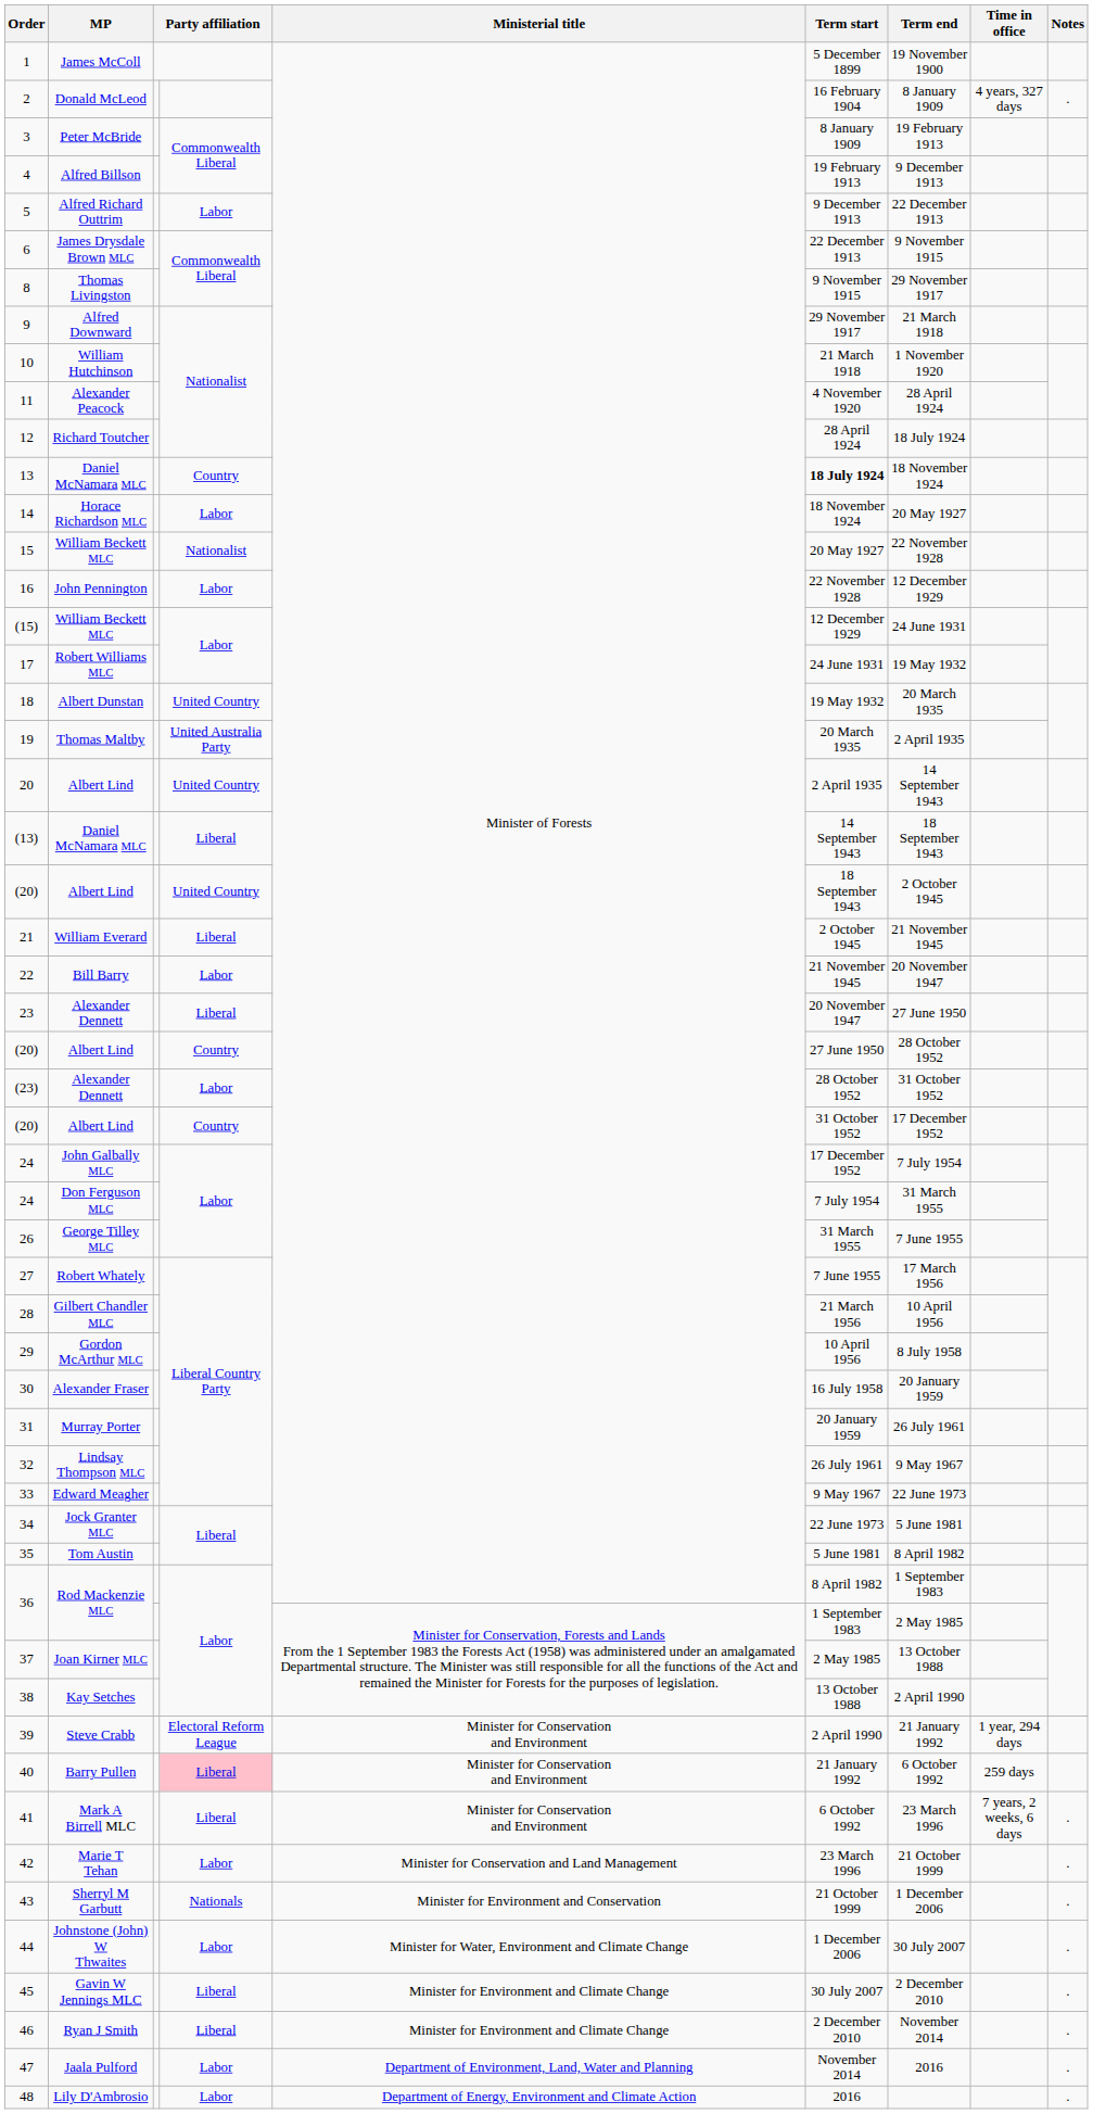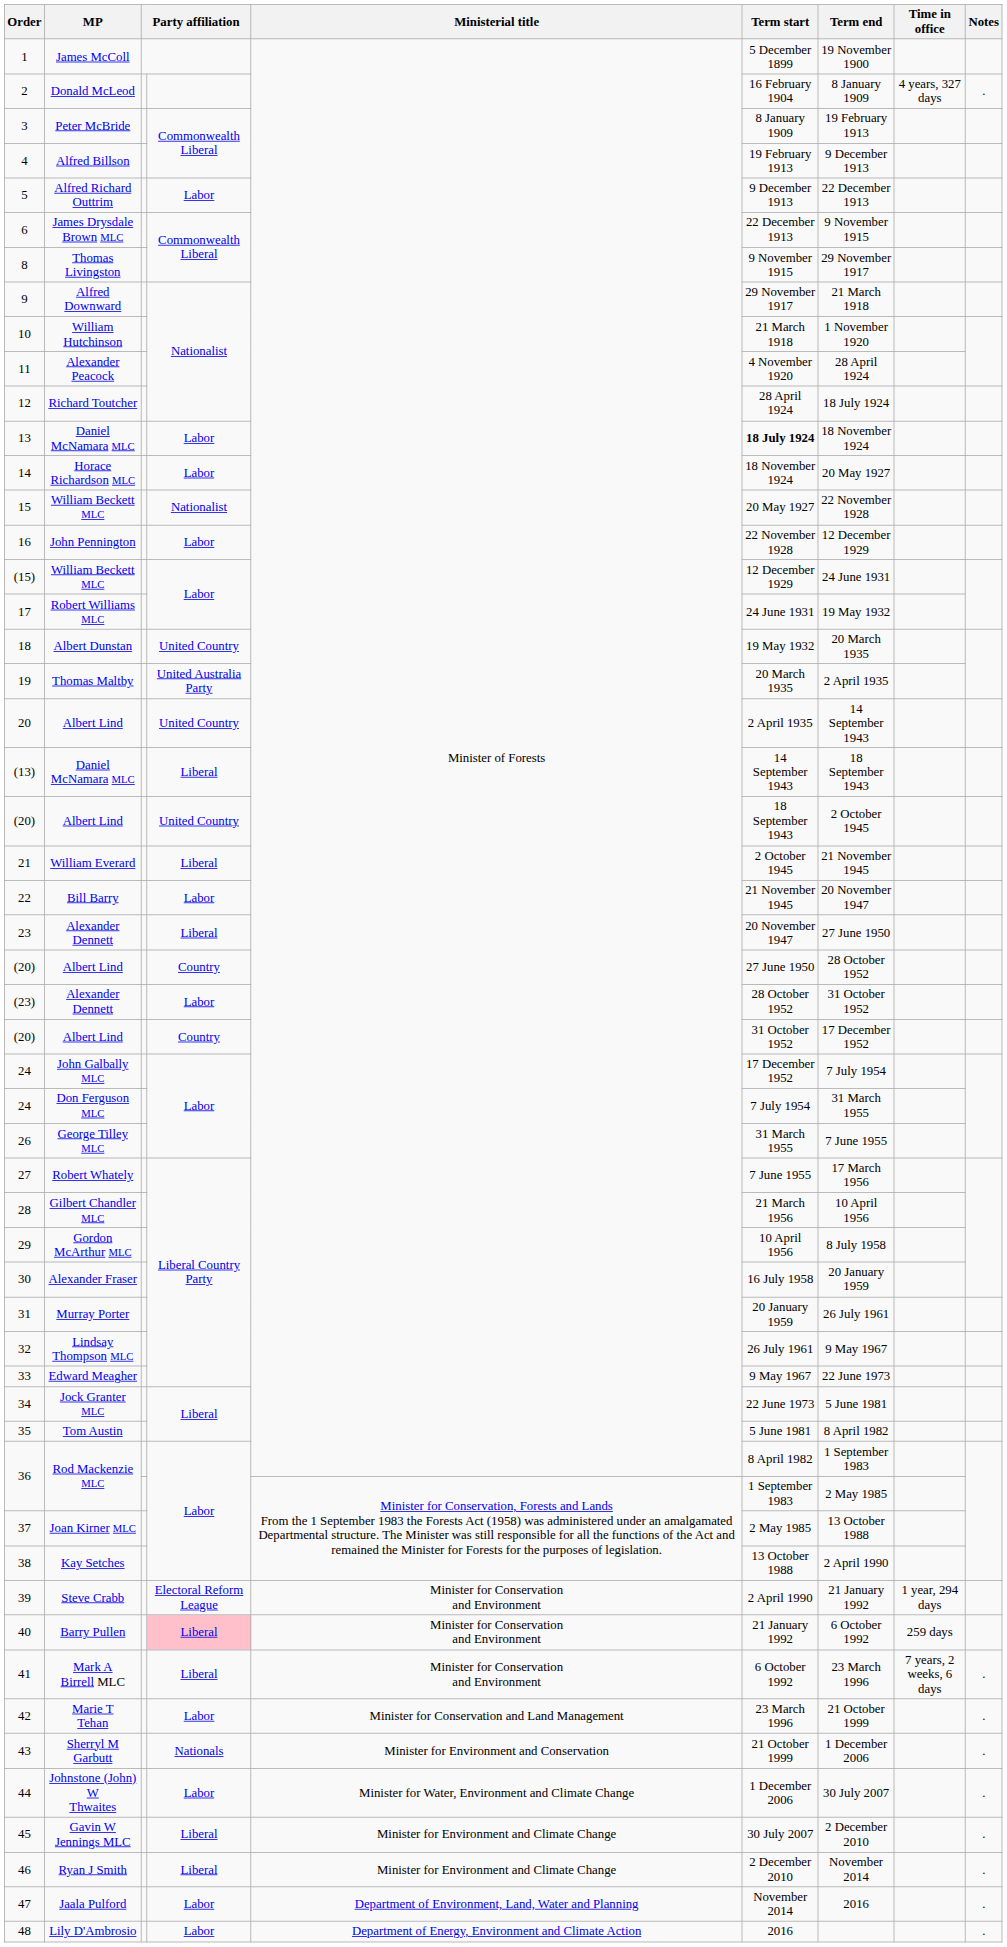 <table class="wikitable" style="text-align:center">
 <tr>
 <th>Order</th>
 <th>MP</th>
 <th colspan="2">Party affiliation</th>
 <th>Ministerial title</th>
 <th>Term start</th>
 <th>Term end</th>
 <th>Time in office</th>
 <th>Notes</th>
 </tr>
 <tr>
 <td>1</td>
 <td><a href='#'>James McColl</a> </td>
 <td colspan="2"></td>
 <td rowspan="41">Minister of Forests</td>
 <td>5 December 1899</td>
 <td>19 November 1900</td>
 <td></td>
 <td></td>
 </tr>
 <tr>
 <td>2</td>
 <td><a href='#'>Donald McLeod</a></td>
 <td></td>
 <td></td>
 <td>16 February 1904</td>
 <td>8 January 1909</td>
 <td>4 years, 327 days</td>
 <td>.</td>
 </tr>
 <tr>
 <td>3</td>
 <td><a href='#'>Peter McBride</a> </td>
 <td></td>
 <td rowspan="2"><a href='#'>Commonwealth Liberal</a></td>
 <td>8 January 1909</td>
 <td>19 February 1913</td>
 <td></td>
 <td></td>
 </tr>
 <tr>
 <td>4</td>
 <td><a href='#'>Alfred Billson</a> </td>
 <td></td>
 <td>19 February 1913</td>
 <td>9 December 1913</td>
 <td></td>
 <td></td>
 </tr>
 <tr>
 <td>5</td>
 <td><a href='#'>Alfred Richard Outtrim</a> </td>
 <td></td>
 <td><a href='#'>Labor</a></td>
 <td>9 December 1913</td>
 <td>22 December 1913</td>
 <td></td>
 <td></td>
 </tr>
 <tr>
 <td>6</td>
 <td><a href='#'>James Drysdale Brown</a> <a href='#'><small>MLC</small></a></td>
 <td></td>
 <td rowspan="2"><a href='#'>Commonwealth Liberal</a></td>
 <td>22 December 1913</td>
 <td>9 November 1915</td>
 <td></td>
 <td></td>
 </tr>
 <tr>
 <td>8</td>
 <td><a href='#'>Thomas Livingston</a> </td>
 <td></td>
 <td>9 November 1915</td>
 <td>29 November 1917</td>
 <td></td>
 <td></td>
 </tr>
 <tr>
 <td>9</td>
 <td><a href='#'>Alfred Downward</a> </td>
 <td></td>
 <td rowspan="4"><a href='#'> Nationalist</a></td>
 <td>29 November 1917</td>
 <td>21 March 1918</td>
 <td></td>
 <td></td>
 </tr>
 <tr>
 <td>10</td>
 <td><a href='#'>William Hutchinson</a> </td>
 <td></td>
 <td>21 March 1918</td>
 <td>1 November 1920</td>
 <td></td>
 <td rowspan="2"></td>
 </tr>
 <tr>
 <td>11</td>
 <td><a href='#'>Alexander Peacock</a> </td>
 <td></td>
 <td>4 November 1920</td>
 <td>28 April 1924</td>
 <td></td>
 </tr>
 <tr>
 <td>12</td>
 <td><a href='#'>Richard Toutcher</a> </td>
 <td></td>
 <td>28 April 1924</td>
 <td>18 July 1924</td>
 <td></td>
 <td></td>
 </tr>
 <tr>
 <td>13</td>
 <td><a href='#'>Daniel McNamara</a> <a href='#'><small>MLC</small></a></td>
 <td></td>
-<td><a href='#'>Country</a></td>
+<td><a href='#'>Labor</a></td>
 <td><strong>18 July 1924</strong></td>
 <td>18 November 1924</td>
 <td></td>
 <td></td>
 </tr>
 <tr>
 <td>14</td>
 <td><a href='#'>Horace Richardson</a> <a href='#'><small>MLC</small></a></td>
 <td></td>
 <td><a href='#'>Labor</a></td>
 <td>18 November 1924</td>
 <td>20 May 1927</td>
 <td></td>
 <td></td>
 </tr>
 <tr>
 <td>15</td>
 <td><a href='#'>William Beckett</a> <a href='#'><small>MLC</small></a></td>
 <td></td>
 <td><a href='#'> Nationalist</a></td>
 <td>20 May 1927</td>
 <td>22 November 1928</td>
 <td></td>
 <td></td>
 </tr>
 <tr>
 <td>16</td>
 <td><a href='#'>John Pennington</a> </td>
 <td></td>
 <td><a href='#'>Labor</a></td>
 <td>22 November 1928</td>
 <td>12 December 1929</td>
 <td></td>
 <td></td>
 </tr>
 <tr>
 <td>(15)</td>
 <td><a href='#'>William Beckett</a> <a href='#'><small>MLC</small></a></td>
 <td></td>
 <td rowspan="2"><a href='#'>Labor</a></td>
 <td>12 December 1929</td>
 <td>24 June 1931</td>
 <td></td>
 <td rowspan="2"></td>
 </tr>
 <tr>
 <td>17</td>
 <td><a href='#'>Robert Williams</a> <a href='#'><small>MLC</small></a></td>
 <td></td>
 <td>24 June 1931</td>
 <td>19 May 1932</td>
 <td></td>
 </tr>
 <tr>
 <td>18</td>
 <td><a href='#'>Albert Dunstan</a> </td>
 <td></td>
 <td><a href='#'>United Country</a></td>
 <td>19 May 1932</td>
 <td>20 March 1935</td>
 <td></td>
 <td rowspan="2"></td>
 </tr>
 <tr>
 <td>19</td>
 <td><a href='#'>Thomas Maltby</a> </td>
 <td></td>
 <td><a href='#'>United Australia Party</a></td>
 <td>20 March 1935</td>
 <td>2 April 1935</td>
 <td></td>
 </tr>
 <tr>
 <td>20</td>
 <td><a href='#'>Albert Lind</a> </td>
 <td></td>
 <td><a href='#'>United Country</a></td>
 <td>2 April 1935</td>
 <td>14 September 1943</td>
 <td></td>
 <td></td>
 </tr>
 <tr>
 <td>(13)</td>
 <td><a href='#'>Daniel McNamara</a> <a href='#'><small>MLC</small></a></td>
 <td></td>
 <td><a href='#'>Liberal</a></td>
 <td>14 September 1943</td>
 <td>18 September 1943</td>
 <td></td>
 <td></td>
 </tr>
 <tr>
 <td>(20)</td>
 <td><a href='#'>Albert Lind</a> </td>
 <td></td>
 <td><a href='#'>United Country</a></td>
 <td>18 September 1943</td>
 <td>2 October 1945</td>
 <td></td>
 <td></td>
 </tr>
 <tr>
 <td>21</td>
 <td><a href='#'>William Everard</a> </td>
 <td></td>
 <td><a href='#'>Liberal</a></td>
 <td>2 October 1945</td>
 <td>21 November 1945</td>
 <td></td>
 <td></td>
 </tr>
 <tr>
 <td>22</td>
 <td><a href='#'>Bill Barry</a> </td>
 <td></td>
 <td><a href='#'>Labor</a></td>
 <td>21 November 1945</td>
 <td>20 November 1947</td>
 <td></td>
 <td></td>
 </tr>
 <tr>
 <td>23</td>
 <td><a href='#'>Alexander Dennett</a> </td>
 <td></td>
 <td><a href='#'>Liberal</a></td>
 <td>20 November 1947</td>
 <td>27 June 1950</td>
 <td></td>
 <td></td>
 </tr>
 <tr>
 <td>(20)</td>
 <td><a href='#'>Albert Lind</a> </td>
 <td></td>
 <td><a href='#'>Country</a></td>
 <td>27 June 1950</td>
 <td>28 October 1952</td>
 <td></td>
 <td></td>
 </tr>
 <tr>
 <td>(23)</td>
 <td><a href='#'>Alexander Dennett</a> </td>
 <td></td>
 <td><a href='#'>Labor</a></td>
 <td>28 October 1952</td>
 <td>31 October 1952</td>
 <td></td>
 <td></td>
 </tr>
 <tr>
 <td>(20)</td>
 <td><a href='#'>Albert Lind</a> </td>
 <td></td>
 <td><a href='#'>Country</a></td>
 <td>31 October 1952</td>
 <td>17 December 1952</td>
 <td></td>
 <td></td>
 </tr>
 <tr>
 <td>24</td>
 <td><a href='#'>John Galbally</a> <a href='#'><small>MLC</small></a></td>
 <td></td>
 <td rowspan="3"><a href='#'>Labor</a></td>
 <td>17 December 1952</td>
 <td>7 July 1954</td>
 <td></td>
 <td rowspan="3"></td>
 </tr>
 <tr>
 <td>24</td>
 <td><a href='#'>Don Ferguson</a> <a href='#'><small>MLC</small></a></td>
 <td></td>
 <td>7 July 1954</td>
 <td>31 March 1955</td>
 <td></td>
 </tr>
 <tr>
 <td>26</td>
 <td><a href='#'>George Tilley</a> <a href='#'><small>MLC</small></a></td>
 <td></td>
 <td>31 March 1955</td>
 <td>7 June 1955</td>
 <td></td>
 </tr>
 <tr>
 <td>27</td>
 <td><a href='#'>Robert Whately</a> </td>
 <td></td>
 <td rowspan="7"><a href='#'>Liberal Country Party</a></td>
 <td>7 June 1955</td>
 <td>17 March 1956</td>
 <td></td>
 <td rowspan="4"></td>
 </tr>
 <tr>
 <td>28</td>
 <td><a href='#'>Gilbert Chandler</a> <a href='#'><small>MLC</small></a></td>
 <td></td>
 <td>21 March 1956</td>
 <td>10 April 1956</td>
 <td></td>
 </tr>
 <tr>
 <td>29</td>
 <td><a href='#'>Gordon McArthur</a> <a href='#'><small>MLC</small></a></td>
 <td></td>
 <td>10 April 1956</td>
 <td>8 July 1958</td>
 <td></td>
 </tr>
 <tr>
 <td>30</td>
 <td><a href='#'>Alexander Fraser</a> </td>
 <td></td>
 <td>16 July 1958</td>
 <td>20 January 1959</td>
 <td></td>
 </tr>
 <tr>
 <td>31</td>
 <td><a href='#'>Murray Porter</a> </td>
 <td></td>
 <td>20 January 1959</td>
 <td>26 July 1961</td>
 <td></td>
 <td></td>
 </tr>
 <tr>
 <td>32</td>
 <td><a href='#'>Lindsay Thompson</a> <a href='#'><small>MLC</small></a></td>
 <td></td>
 <td>26 July 1961</td>
 <td>9 May 1967</td>
 <td></td>
 <td></td>
 </tr>
 <tr>
 <td>33</td>
 <td><a href='#'>Edward Meagher</a> </td>
 <td></td>
 <td>9 May 1967</td>
 <td>22 June 1973</td>
 <td></td>
 <td></td>
 </tr>
 <tr>
 <td>34</td>
 <td><a href='#'>Jock Granter</a> <a href='#'><small>MLC</small></a></td>
 <td></td>
 <td rowspan="2"><a href='#'>Liberal</a></td>
 <td>22 June 1973</td>
 <td>5 June 1981</td>
 <td></td>
 <td></td>
 </tr>
 <tr>
 <td>35</td>
 <td><a href='#'>Tom Austin</a> </td>
 <td></td>
 <td>5 June 1981</td>
 <td>8 April 1982</td>
 <td></td>
 <td></td>
 </tr>
 <tr>
 <td rowspan="2">36</td>
 <td rowspan="2"><a href='#'>Rod Mackenzie</a> <a href='#'><small>MLC</small></a></td>
 <td></td>
 <td rowspan="4"><a href='#'>Labor</a></td>
 <td>8 April 1982</td>
 <td>1 September 1983</td>
 <td></td>
 <td rowspan="4"></td>
 </tr>
 <tr>
 <td></td>
 <td rowspan="3"><a href='#'>Minister for Conservation, Forests and Lands</a><br>From the 1 September 1983 the Forests Act (1958) was administered under an amalgamated Departmental structure. The Minister was still responsible for all the functions of the Act and remained the Minister for Forests for the purposes of legislation.</td>
 <td>1 September 1983</td>
 <td>2 May 1985</td>
 <td></td>
 </tr>
 <tr>
 <td>37</td>
 <td><a href='#'>Joan Kirner</a> <a href='#'><small>MLC</small></a></td>
 <td></td>
 <td>2 May 1985</td>
 <td>13 October 1988</td>
 <td></td>
 </tr>
 <tr>
 <td>38</td>
 <td><a href='#'>Kay Setches</a> </td>
 <td></td>
 <td>13 October 1988</td>
 <td>2 April 1990</td>
 <td></td>
 </tr>
 <tr>
 <td>39</td>
 <td><a href='#'>Steve Crabb</a></td>
 <td></td>
 <td><a href='#'>Electoral Reform League</a></td>
 <td>Minister for Conservation<br>and Environment</td>
 <td>2 April 1990</td>
 <td>21 January 1992</td>
 <td>1 year, 294 days</td>
 <td></td>
 </tr>
 <tr>
 <td>40</td>
 <td><a href='#'>Barry Pullen</a></td>
 <td></td>
 <td style="background: pink;"><a href='#'>Liberal</a></td>
 <td>Minister for Conservation<br>and Environment</td>
 <td>21 January 1992</td>
 <td>6 October 1992</td>
 <td>259 days</td>
 <td></td>
 </tr>
 <tr>
 <td>41</td>
 <td><a href='#'>Mark A</a><br><a href='#'>Birrell</a> MLC</td>
 <td></td>
 <td><a href='#'>Liberal</a></td>
 <td>Minister for Conservation<br>and Environment</td>
 <td>6 October 1992</td>
 <td>23 March 1996</td>
 <td>7 years, 2 weeks, 6 days</td>
 <td>.</td>
 </tr>
 <tr>
 <td>42</td>
 <td><a href='#'>Marie T</a><br><a href='#'>Tehan</a></td>
 <td></td>
 <td><a href='#'>Labor</a></td>
 <td>Minister for Conservation and Land Management</td>
 <td>23 March 1996</td>
 <td>21 October 1999</td>
 <td></td>
 <td>.</td>
 </tr>
 <tr>
 <td>43</td>
 <td><a href='#'>Sherryl M Garbutt</a></td>
 <td></td>
 <td><a href='#'>Nationals</a></td>
 <td>Minister for Environment and Conservation</td>
 <td>21 October 1999</td>
 <td>1 December 2006</td>
 <td></td>
 <td>.</td>
 </tr>
 <tr>
 <td>44</td>
 <td><a href='#'>Johnstone (John) W</a><br><a href='#'>Thwaites</a></td>
 <td></td>
 <td><a href='#'>Labor</a></td>
 <td>Minister for Water, Environment and Climate Change</td>
 <td>1 December 2006</td>
 <td>30 July 2007</td>
 <td></td>
 <td>.</td>
 </tr>
 <tr>
 <td>45</td>
 <td><a href='#'>Gavin W Jennings MLC</a></td>
 <td></td>
 <td><a href='#'>Liberal</a></td>
 <td>Minister for Environment and Climate Change</td>
 <td>30 July 2007</td>
 <td>2 December 2010</td>
 <td></td>
 <td>.</td>
 </tr>
 <tr>
 <td>46</td>
 <td><a href='#'>Ryan J Smith</a></td>
 <td></td>
 <td><a href='#'>Liberal</a></td>
 <td>Minister for Environment and Climate Change</td>
 <td>2 December 2010</td>
 <td>November 2014</td>
 <td></td>
 <td>.</td>
 </tr>
 <tr>
 <td>47</td>
 <td><a href='#'>Jaala Pulford</a></td>
 <td></td>
 <td><a href='#'>Labor</a></td>
 <td><a href='#'>Department of Environment, Land, Water and Planning</a></td>
 <td>November 2014</td>
 <td>2016</td>
 <td></td>
 <td>.</td>
 </tr>
 <tr>
 <td>48</td>
 <td><a href='#'>Lily D'Ambrosio</a></td>
 <td></td>
 <td><a href='#'>Labor</a></td>
 <td><a href='#'>Department of Energy, Environment and Climate Action</a></td>
 <td>2016</td>
 <td></td>
 <td></td>
 <td>.</td>
 </tr>
 </table>
